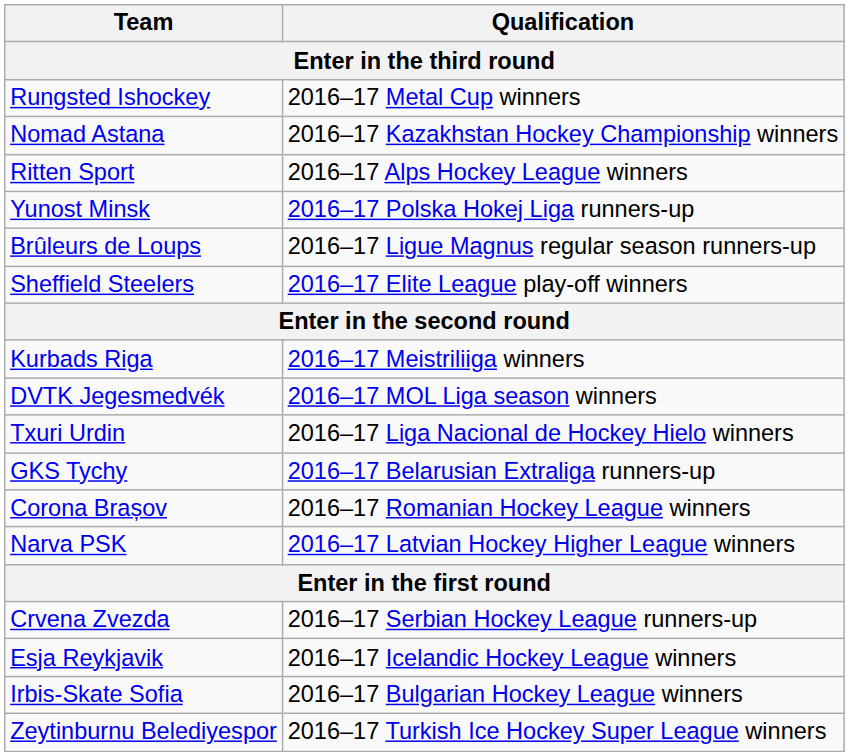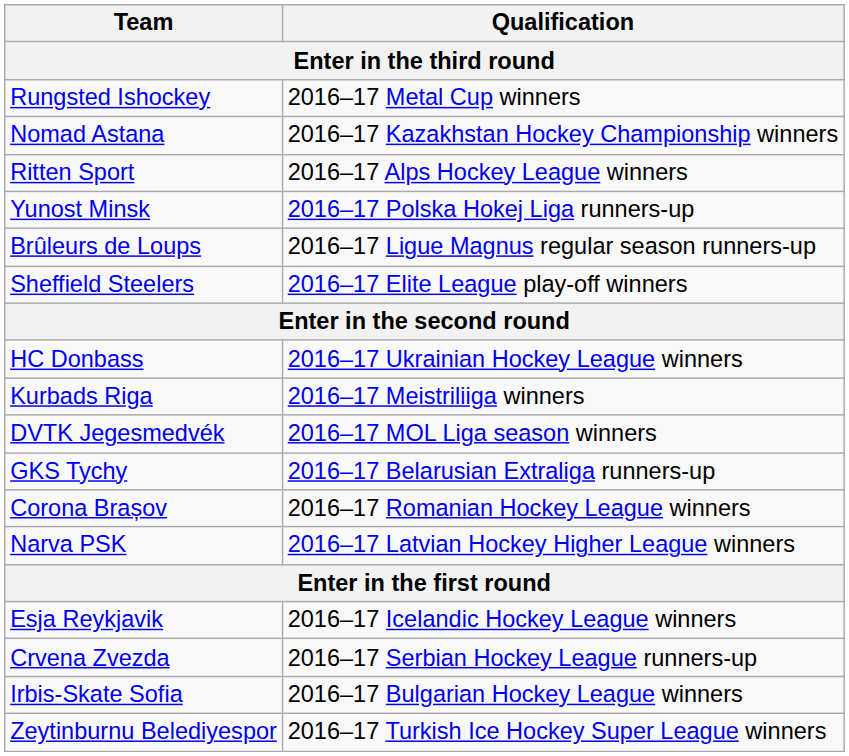 <table class="wikitable">
 <tr>
 <th>Team</th>
 <th>Qualification</th>
 </tr>
 <tr>
 <th colspan=2>Enter in the third round</th>
 </tr>
 <tr>
 <td> <a href='#'>Rungsted Ishockey</a></td>
 <td>2016–17 <a href='#'>Metal Cup</a> winners</td>
 </tr>
 <tr>
 <td> <a href='#'>Nomad Astana</a></td>
 <td>2016–17 <a href='#'>Kazakhstan Hockey Championship</a> winners</td>
 </tr>
 <tr>
 <td> <a href='#'>Ritten Sport</a></td>
 <td>2016–17 <a href='#'>Alps Hockey League</a> winners</td>
 </tr>
 <tr>
 <td> <a href='#'>Yunost Minsk</a></td>
 <td><a href='#'>2016–17 Polska Hokej Liga</a> runners-up</td>
 </tr>
 <tr>
 <td> <a href='#'>Brûleurs de Loups</a></td>
 <td>2016–17 <a href='#'>Ligue Magnus</a> regular season runners-up</td>
 </tr>
 <tr>
 <td> <a href='#'>Sheffield Steelers</a></td>
 <td><a href='#'>2016–17 Elite League</a> play-off winners</td>
 </tr>
 <tr>
 <th colspan=2>Enter in the second round</th>
 </tr>
 <tr>
+<td> <a href='#'>HC Donbass</a></td>
+<td><a href='#'>2016–17 Ukrainian Hockey League</a> winners</td>
+</tr>
+<tr>
 <td> <a href='#'>Kurbads Riga</a></td>
 <td><a href='#'>2016–17 Meistriliiga</a> winners</td>
 </tr>
 <tr>
 <td> <a href='#'>DVTK Jegesmedvék</a></td>
 <td><a href='#'>2016–17 MOL Liga season</a> winners</td>
-</tr>
-<tr>
-<td> <a href='#'>Txuri Urdin</a></td>
-<td>2016–17 <a href='#'>Liga Nacional de Hockey Hielo</a> winners</td>
 </tr>
 <tr>
 <td> <a href='#'>GKS Tychy</a></td>
 <td><a href='#'>2016–17 Belarusian Extraliga</a> runners-up</td>
 </tr>
 <tr>
 <td> <a href='#'>Corona Brașov</a></td>
 <td>2016–17 <a href='#'>Romanian Hockey League</a> winners</td>
 </tr>
 <tr>
 <td> <a href='#'>Narva PSK</a></td>
 <td><a href='#'>2016–17 Latvian Hockey Higher League</a> winners</td>
 </tr>
 <tr>
 <th colspan=2>Enter in the first round</th>
 </tr>
 <tr>
+<td> <a href='#'>Esja Reykjavik</a></td>
+<td>2016–17 <a href='#'>Icelandic Hockey League</a> winners</td>
+</tr>
+<tr>
 <td> <a href='#'>Crvena Zvezda</a></td>
 <td>2016–17 <a href='#'>Serbian Hockey League</a> runners-up</td>
-</tr>
-<tr>
-<td> <a href='#'>Esja Reykjavik</a></td>
-<td>2016–17 <a href='#'>Icelandic Hockey League</a> winners</td>
 </tr>
 <tr>
 <td> <a href='#'>Irbis-Skate Sofia</a></td>
 <td>2016–17 <a href='#'>Bulgarian Hockey League</a> winners</td>
 </tr>
 <tr>
 <td> <a href='#'>Zeytinburnu Belediyespor</a></td>
 <td>2016–17 <a href='#'>Turkish Ice Hockey Super League</a> winners</td>
 </tr>
 </table>
